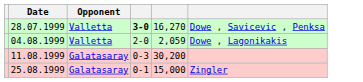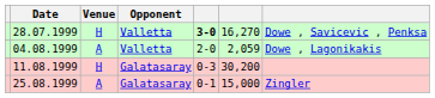 <table class="wikitable" Style="text-align: center">
 <tr>
 <th></th>
 <th>Date</th>
+<th>Venue</th>
 <th>Opponent</th>
 <th></th>
 <th></th>
 <th></th>
 </tr>
 <tr style="background:#cfc">
 <td></td>
 <td>28.07.1999</td>
+<td><a href='#'>H</a></td>
 <td align="left"><a href='#'>Valletta</a> </td>
 <td><strong>3-0</strong></td>
 <td align="right">16,270</td>
 <td align="left"><a href='#'>Dowe</a> , <a href='#'>Savicevic</a> , <a href='#'>Penksa</a> </td>
 </tr>
 <tr style="background:#cfc">
 <td></td>
 <td>04.08.1999</td>
+<td><a href='#'>A</a></td>
 <td align="left"><a href='#'>Valletta</a> </td>
 <td>2-0</td>
 <td align="right">2,059</td>
 <td align="left"><a href='#'>Dowe</a> , <a href='#'>Lagonikakis</a> </td>
 </tr>
 <tr style="background:#fcc">
 <td></td>
 <td>11.08.1999</td>
+<td><a href='#'>H</a></td>
 <td align="left"><a href='#'>Galatasaray</a> </td>
 <td>0-3</td>
 <td align="right">30,200</td>
 <td align="left"></td>
 </tr>
 <tr style="background:#fcc">
 <td></td>
 <td>25.08.1999</td>
+<td><a href='#'>A</a></td>
 <td align="left"><a href='#'>Galatasaray</a> </td>
 <td>0-1</td>
 <td align="right">15,000</td>
 <td align="left"><a href='#'>Zingler</a> </td>
 </tr>
 </table>
